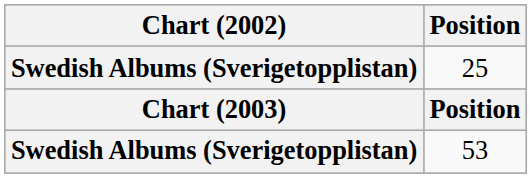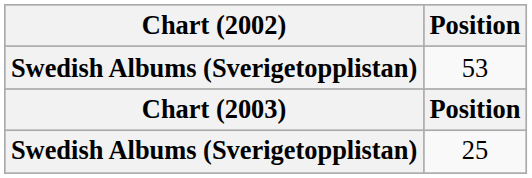 <table class="wikitable plainrowheaders" style="text-align:center">
 <tr>
 <th scope="col">Chart (2002)</th>
 <th scope="col">Position</th>
 </tr>
 <tr>
 <th scope="row">Swedish Albums (Sverigetopplistan)</th>
-<td>25</td>
+<td>53</td>
 </tr>
 <tr>
 <th scope="col">Chart (2003)</th>
 <th scope="col">Position</th>
 </tr>
 <tr>
 <th scope="row">Swedish Albums (Sverigetopplistan)</th>
-<td>53</td>
+<td>25</td>
 </tr>
 </table>
